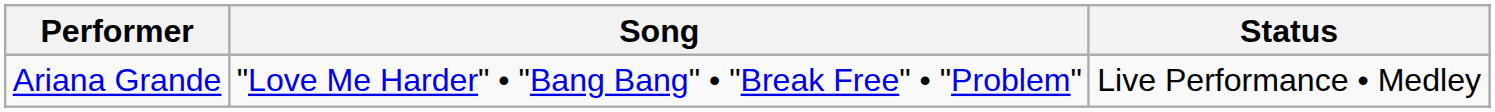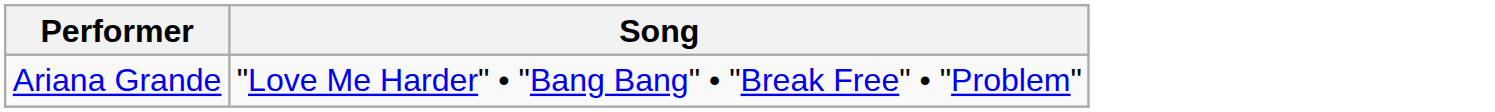 <table class="wikitable" style="font-size: 85%">
 <tr>
 <th>Performer</th>
 <th>Song</th>
-<th>Status</th>
 </tr>
 <tr>
 <td> <a href='#'>Ariana Grande</a></td>
 <td>"<a href='#'>Love Me Harder</a>" • "<a href='#'>Bang Bang</a>" • "<a href='#'>Break Free</a>" • "<a href='#'>Problem</a>"</td>
-<td>Live Performance • Medley</td>
 </tr>
 </table>
